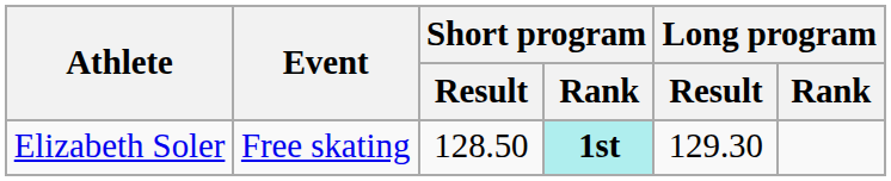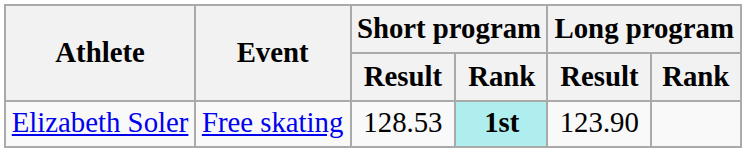 <table class="wikitable" border="1" style="font-size:90%">
 <tr>
 <th rowspan=2>Athlete</th>
 <th rowspan=2>Event</th>
 <th colspan=2>Short program</th>
 <th colspan=2>Long program</th>
 </tr>
 <tr>
 <th>Result</th>
 <th>Rank</th>
 <th>Result</th>
 <th>Rank</th>
 </tr>
 <tr>
 <td><a href='#'>Elizabeth Soler</a></td>
 <td><a href='#'>Free skating</a></td>
-<td align=center>128.50</td>
+<td align=center>128.53</td>
 <td align=center style="background: paleturquoise;"><strong>1st</strong></td>
-<td align=center>129.30</td>
+<td align=center>123.90</td>
 <td align=center></td>
 </tr>
 </table>
